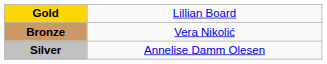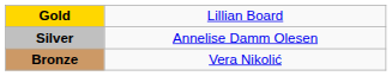 <table class="wikitable" style="text-align:center; " width="35%">
 <tr>
 <td bgcolor="gold"><strong>Gold</strong></td>
 <td><a href='#'>Lillian Board</a><br>  <small><em></em></small></td>
 </tr>
 <tr>
+<td bgcolor="silver"><strong>Silver</strong></td>
+<td><a href='#'>Annelise Damm Olesen</a><br>  <small><em></em></small></td>
+</tr>
+<tr>
 <td bgcolor="CC9966"><strong>Bronze</strong></td>
 <td><a href='#'>Vera Nikolić</a><br>  <small><em></em></small></td>
 </tr>
-<tr>
-<td bgcolor="silver"><strong>Silver</strong></td>
-<td><a href='#'>Annelise Damm Olesen</a><br>  <small><em></em></small></td>
-</tr>
 </table>
